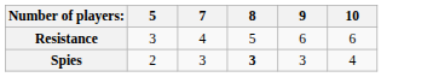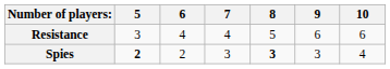 <table class="wikitable" style="text-align: center;">
 <tr>
 <th scope="col">Number of players:</th>
 <th scope="col" width="50">5</th>
+<th scope="col" width="50">6</th>
 <th scope="col" width="50">7</th>
 <th scope="col" width="50">8</th>
 <th scope="col" width="50">9</th>
 <th scope="col" width="50">10</th>
 </tr>
 <tr>
 <th scope="row">Resistance</th>
 <td>3</td>
 <td>4</td>
+<td>4</td>
 <td>5</td>
 <td>6</td>
 <td>6</td>
 </tr>
 <tr>
 <th scope="row">Spies</th>
+<td><strong>2</strong></td>
 <td>2</td>
 <td>3</td>
 <td><strong>3</strong></td>
 <td>3</td>
 <td>4</td>
 </tr>
 </table>
